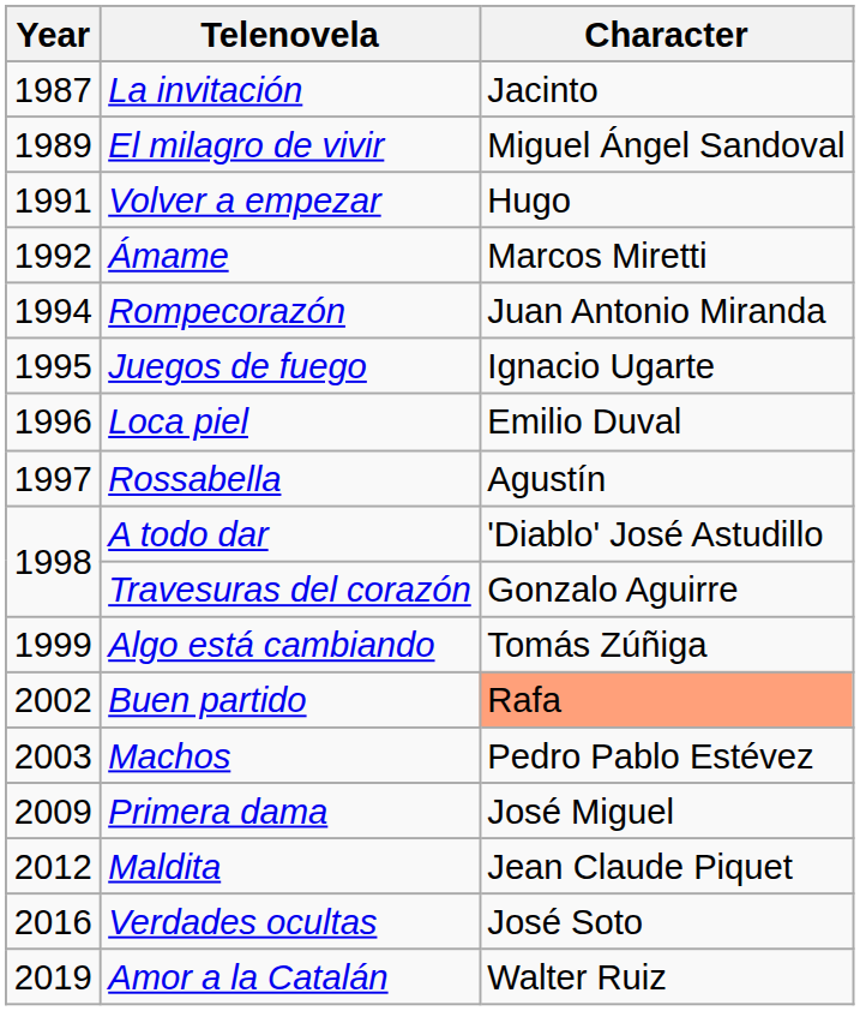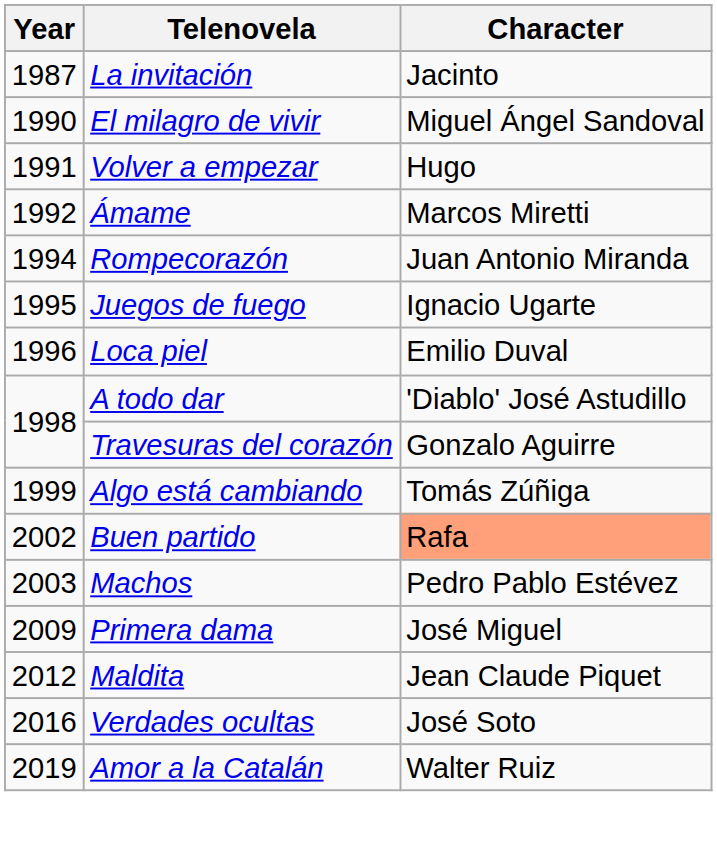 <table class="wikitable" style="font-size:95%;">
 <tr>
 <th>Year</th>
 <th>Telenovela</th>
 <th>Character</th>
 </tr>
 <tr>
 <td>1987</td>
 <td><em><a href='#'>La invitación</a></em></td>
 <td>Jacinto</td>
 </tr>
 <tr>
-<td>1989</td>
+<td>1990</td>
 <td><em><a href='#'>El milagro de vivir</a></em></td>
 <td>Miguel Ángel Sandoval</td>
 </tr>
 <tr>
 <td>1991</td>
 <td><em><a href='#'>Volver a empezar</a></em></td>
 <td>Hugo</td>
 </tr>
 <tr>
 <td>1992</td>
 <td><em><a href='#'>Ámame</a></em></td>
 <td>Marcos Miretti</td>
 </tr>
 <tr>
 <td>1994</td>
 <td><em><a href='#'>Rompecorazón</a></em></td>
 <td>Juan Antonio Miranda</td>
 </tr>
 <tr>
 <td>1995</td>
 <td><em><a href='#'>Juegos de fuego</a></em></td>
 <td>Ignacio Ugarte</td>
 </tr>
 <tr>
 <td>1996</td>
 <td><em><a href='#'>Loca piel</a></em></td>
 <td>Emilio Duval</td>
-</tr>
-<tr>
-<td>1997</td>
-<td><em><a href='#'>Rossabella</a></em></td>
-<td>Agustín</td>
 </tr>
 <tr>
 <td rowspan="2">1998</td>
 <td><em><a href='#'>A todo dar</a></em></td>
 <td>'Diablo' José Astudillo</td>
 </tr>
 <tr>
 <td><em><a href='#'>Travesuras del corazón</a></em></td>
 <td>Gonzalo Aguirre</td>
 </tr>
 <tr>
 <td>1999</td>
 <td><em><a href='#'>Algo está cambiando</a></em></td>
 <td>Tomás Zúñiga</td>
 </tr>
 <tr>
 <td>2002</td>
 <td><em><a href='#'>Buen partido</a></em></td>
 <td style="background: lightsalmon;">Rafa</td>
 </tr>
 <tr>
 <td>2003</td>
 <td><em><a href='#'>Machos</a></em></td>
 <td>Pedro Pablo Estévez</td>
 </tr>
 <tr>
 <td>2009</td>
 <td><em><a href='#'>Primera dama</a></em></td>
 <td>José Miguel</td>
 </tr>
 <tr>
 <td>2012</td>
 <td><em><a href='#'>Maldita</a></em></td>
 <td>Jean Claude Piquet</td>
 </tr>
 <tr>
 <td>2016</td>
 <td><em><a href='#'>Verdades ocultas</a></em></td>
 <td>José Soto</td>
 </tr>
 <tr>
 <td>2019</td>
 <td><em><a href='#'>Amor a la Catalán</a></em></td>
 <td>Walter Ruiz</td>
 </tr>
 </table>
